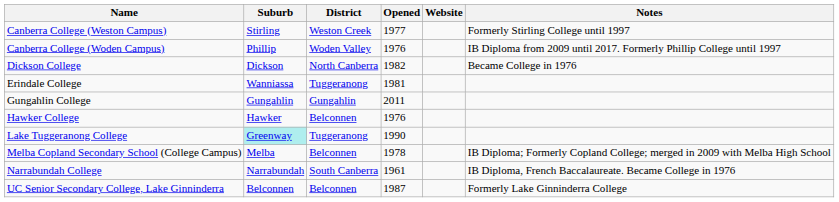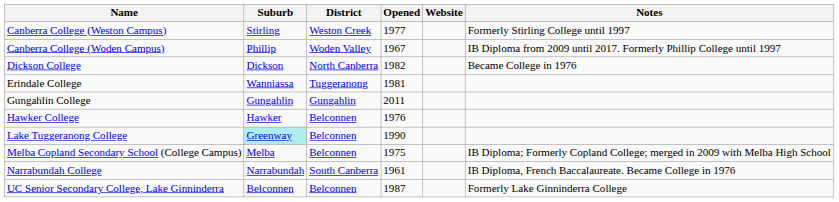 <table class="wikitable sortable">
 <tr>
 <th>Name</th>
 <th>Suburb</th>
 <th>District</th>
 <th>Opened</th>
 <th>Website</th>
 <th>Notes</th>
 </tr>
 <tr>
 <td><a href='#'>Canberra College (Weston Campus)</a></td>
 <td><a href='#'>Stirling</a></td>
 <td><a href='#'>Weston Creek</a></td>
 <td>1977</td>
 <td></td>
 <td>Formerly Stirling College until 1997</td>
 </tr>
 <tr>
 <td><a href='#'>Canberra College (Woden Campus)</a></td>
 <td><a href='#'>Phillip</a></td>
 <td><a href='#'>Woden Valley</a></td>
-<td>1976</td>
+<td>1967</td>
 <td></td>
 <td>IB Diploma from 2009 until 2017. Formerly Phillip College until 1997</td>
 </tr>
 <tr>
 <td><a href='#'>Dickson College</a></td>
 <td><a href='#'>Dickson</a></td>
 <td><a href='#'>North Canberra</a></td>
 <td>1982</td>
 <td></td>
 <td>Became College in 1976</td>
 </tr>
 <tr>
 <td>Erindale College</td>
 <td><a href='#'>Wanniassa</a></td>
 <td><a href='#'>Tuggeranong</a></td>
 <td>1981</td>
 <td></td>
 <td></td>
 </tr>
 <tr>
 <td>Gungahlin College</td>
 <td><a href='#'>Gungahlin</a></td>
 <td><a href='#'>Gungahlin</a></td>
 <td>2011</td>
 <td></td>
 <td></td>
 </tr>
 <tr>
 <td><a href='#'>Hawker College</a></td>
 <td><a href='#'>Hawker</a></td>
 <td><a href='#'>Belconnen</a></td>
 <td>1976</td>
 <td></td>
 <td></td>
 </tr>
 <tr>
 <td><a href='#'>Lake Tuggeranong College</a></td>
 <td style="background: paleturquoise;"><a href='#'>Greenway</a></td>
-<td><a href='#'>Tuggeranong</a></td>
+<td><a href='#'>Belconnen</a></td>
 <td>1990</td>
 <td></td>
 <td></td>
 </tr>
 <tr>
 <td><a href='#'>Melba Copland Secondary School</a> (College Campus)</td>
 <td><a href='#'>Melba</a></td>
 <td><a href='#'>Belconnen</a></td>
-<td>1978</td>
+<td>1975</td>
 <td></td>
 <td>IB Diploma; Formerly Copland College; merged in 2009 with Melba High School</td>
 </tr>
 <tr>
 <td><a href='#'>Narrabundah College</a></td>
 <td><a href='#'>Narrabundah</a></td>
 <td><a href='#'>South Canberra</a></td>
 <td>1961</td>
 <td></td>
 <td>IB Diploma, French Baccalaureate. Became College in 1976</td>
 </tr>
 <tr>
 <td><a href='#'>UC Senior Secondary College, Lake Ginninderra</a></td>
 <td><a href='#'>Belconnen</a></td>
 <td><a href='#'>Belconnen</a></td>
 <td>1987</td>
 <td></td>
 <td>Formerly Lake Ginninderra College</td>
 </tr>
 </table>
